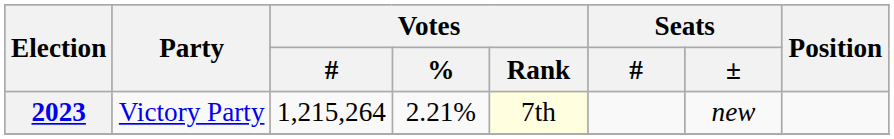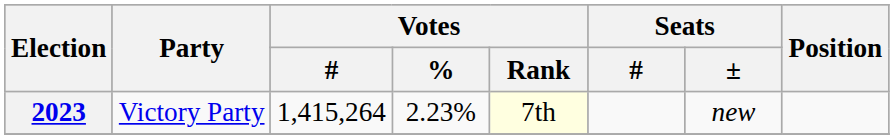 <table class=wikitable style="text-align:center">
 <tr>
 <th rowspan=2>Election</th>
 <th rowspan=2>Party</th>
 <th colspan=3>Votes</th>
 <th colspan=2>Seats</th>
 <th rowspan=2>Position</th>
 </tr>
 <tr>
 <th style="width:50px">#</th>
 <th style="width:50px">%</th>
 <th style="width:50px">Rank</th>
 <th style="width:50px">#</th>
 <th style="width:50px">±</th>
 </tr>
 <tr>
 <th><a href='#'>2023</a></th>
 <td><a href='#'>Victory Party</a></td>
-<td>1,215,264</td>
-<td>2.21%</td>
+<td>1,415,264</td>
+<td>2.23%</td>
 <td style="background: lightyellow;">7th</td>
 <td style="text-align:center;"><strong></strong></td>
 <td><em>new</em></td>
 <td></td>
 </tr>
 <tr>
 </tr>
 </table>
